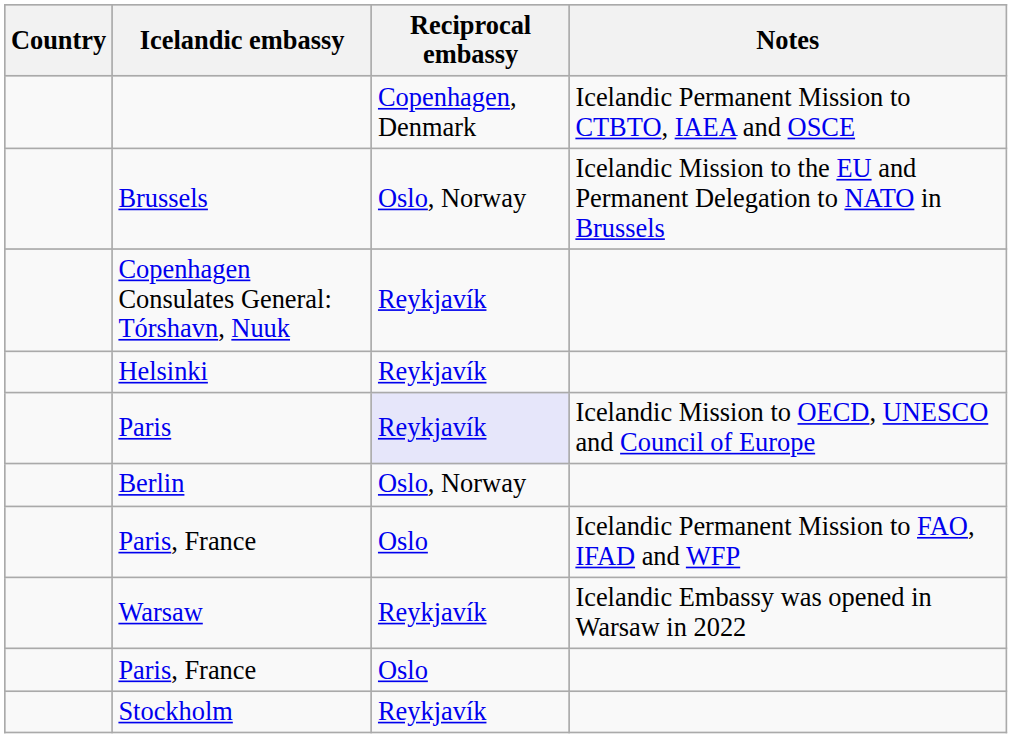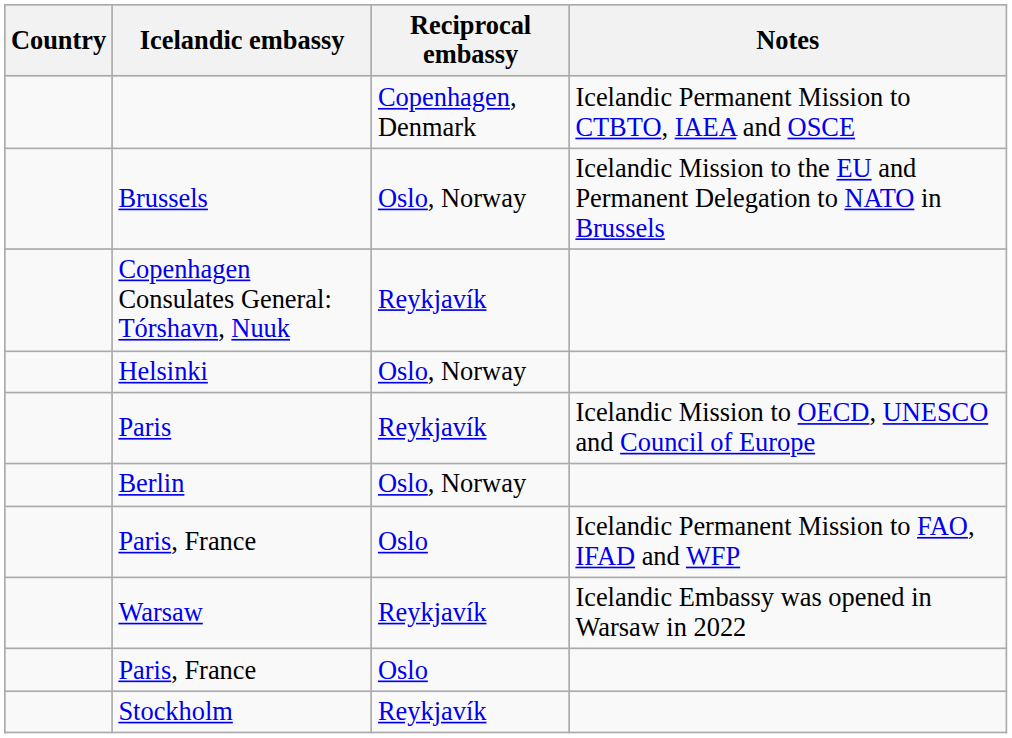 <table class="wikitable sortable">
 <tr>
 <th scope=col>Country</th>
 <th scope=col>Icelandic embassy</th>
 <th scope=col>Reciprocal embassy</th>
 <th scope=col class="unsortable">Notes</th>
 </tr>
 <tr>
 <td></td>
 <td></td>
 <td><a href='#'>Copenhagen</a>, Denmark</td>
 <td>Icelandic Permanent Mission to <a href='#'>CTBTO</a>, <a href='#'>IAEA</a> and <a href='#'>OSCE</a></td>
 </tr>
 <tr>
 <td></td>
 <td><a href='#'>Brussels</a></td>
 <td><a href='#'>Oslo</a>, Norway</td>
 <td>Icelandic Mission to the <a href='#'>EU</a> and Permanent Delegation to <a href='#'>NATO</a> in <a href='#'>Brussels</a></td>
 </tr>
 <tr>
 <td></td>
 <td><a href='#'>Copenhagen</a><br>Consulates General: <a href='#'>Tórshavn</a>, <a href='#'>Nuuk</a></td>
 <td><a href='#'>Reykjavík</a></td>
 <td></td>
 </tr>
 <tr>
 <td></td>
 <td><a href='#'>Helsinki</a></td>
-<td><a href='#'>Reykjavík</a></td>
+<td><a href='#'>Oslo</a>, Norway</td>
 <td></td>
 </tr>
 <tr>
 <td></td>
 <td><a href='#'>Paris</a></td>
-<td style="background: lavender;"><a href='#'>Reykjavík</a></td>
+<td><a href='#'>Reykjavík</a></td>
 <td>Icelandic Mission to <a href='#'>OECD</a>, <a href='#'>UNESCO</a> and <a href='#'>Council of Europe</a></td>
 </tr>
 <tr>
 <td></td>
 <td><a href='#'>Berlin</a></td>
 <td><a href='#'>Oslo</a>, Norway</td>
 <td></td>
 </tr>
 <tr>
 <td></td>
 <td><a href='#'>Paris</a>, France</td>
 <td> <a href='#'>Oslo</a></td>
 <td>Icelandic Permanent Mission to <a href='#'>FAO</a>, <a href='#'>IFAD</a> and <a href='#'>WFP</a></td>
 </tr>
 <tr>
 <td></td>
 <td><a href='#'>Warsaw</a></td>
 <td><a href='#'>Reykjavík</a></td>
 <td>Icelandic Embassy was opened in Warsaw in 2022</td>
 </tr>
 <tr>
 <td></td>
 <td><a href='#'>Paris</a>, France</td>
 <td> <a href='#'>Oslo</a></td>
 <td></td>
 </tr>
 <tr>
 <td></td>
 <td><a href='#'>Stockholm</a></td>
 <td><a href='#'>Reykjavík</a></td>
 <td></td>
 </tr>
 </table>
